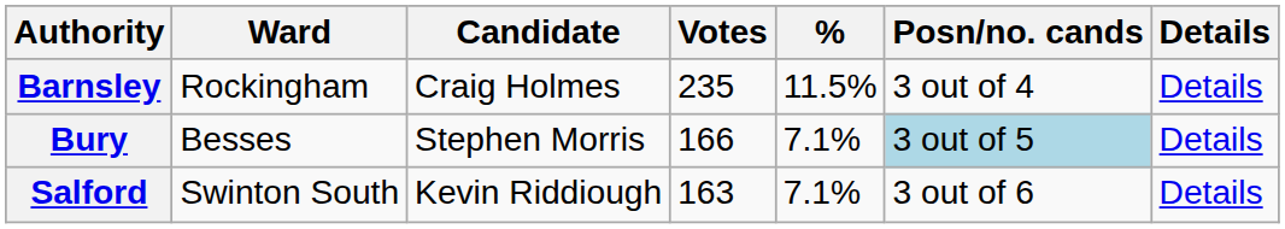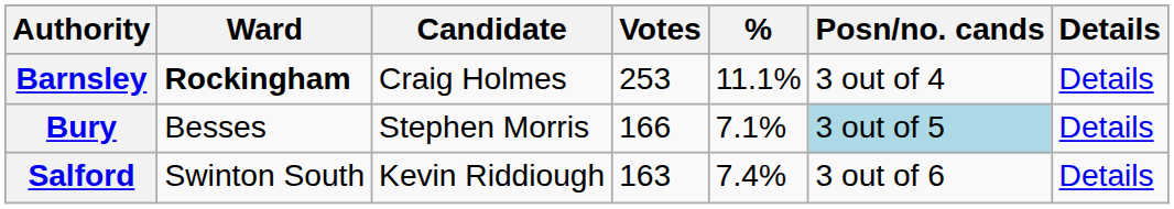 <table class="wikitable">
 <tr>
 <th>Authority</th>
 <th>Ward</th>
 <th>Candidate</th>
 <th>Votes</th>
 <th>%</th>
 <th>Posn/no. cands</th>
 <th>Details</th>
 </tr>
 <tr>
 <th><a href='#'>Barnsley</a></th>
-<td>Rockingham</td>
+<td><strong>Rockingham</strong></td>
 <td>Craig Holmes</td>
-<td>235</td>
-<td>11.5%</td>
+<td>253</td>
+<td>11.1%</td>
 <td>3 out of 4</td>
 <td><a href='#'>Details</a></td>
 </tr>
 <tr>
 <th><a href='#'>Bury</a></th>
 <td>Besses</td>
 <td>Stephen Morris</td>
 <td>166</td>
 <td>7.1%</td>
 <td style="background: lightblue;">3 out of 5</td>
 <td><a href='#'>Details</a></td>
 </tr>
 <tr>
 <th><a href='#'>Salford</a></th>
 <td>Swinton South</td>
 <td>Kevin Riddiough</td>
 <td>163</td>
-<td>7.1%</td>
+<td>7.4%</td>
 <td>3 out of 6</td>
 <td><a href='#'>Details</a></td>
 </tr>
 </table>
